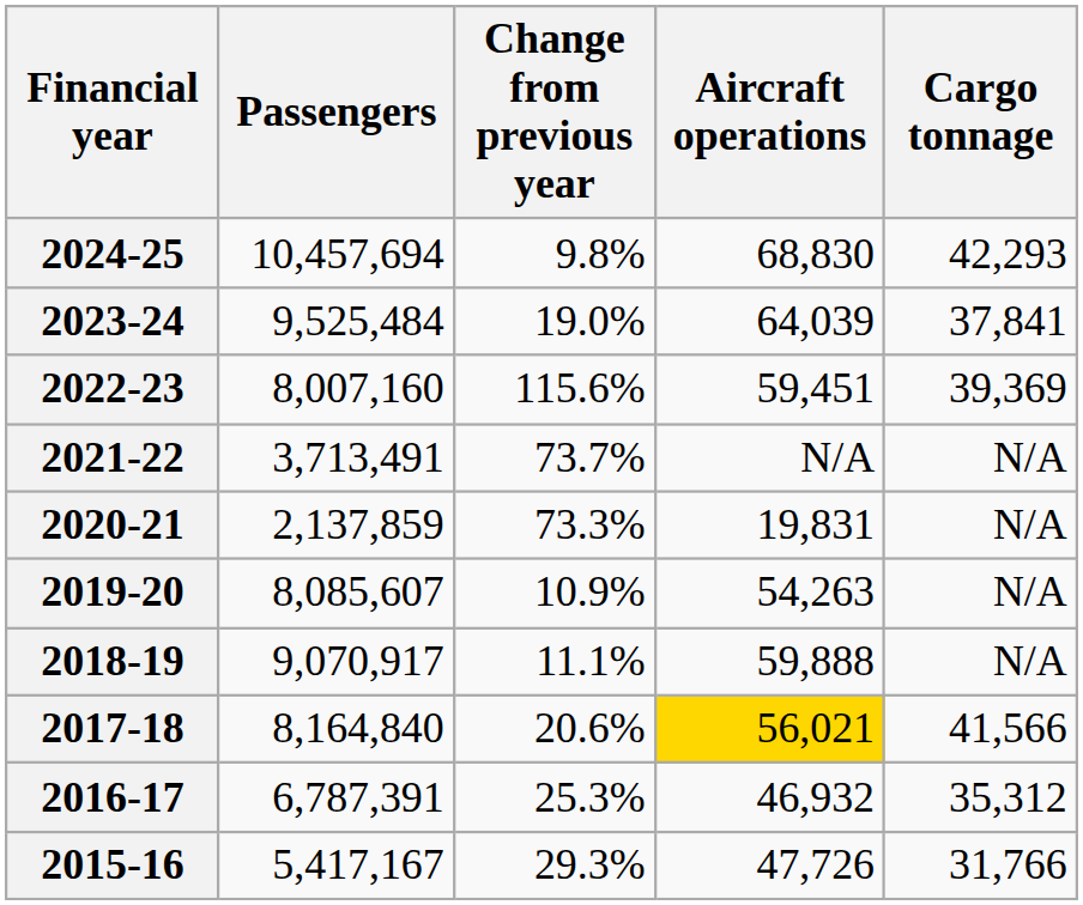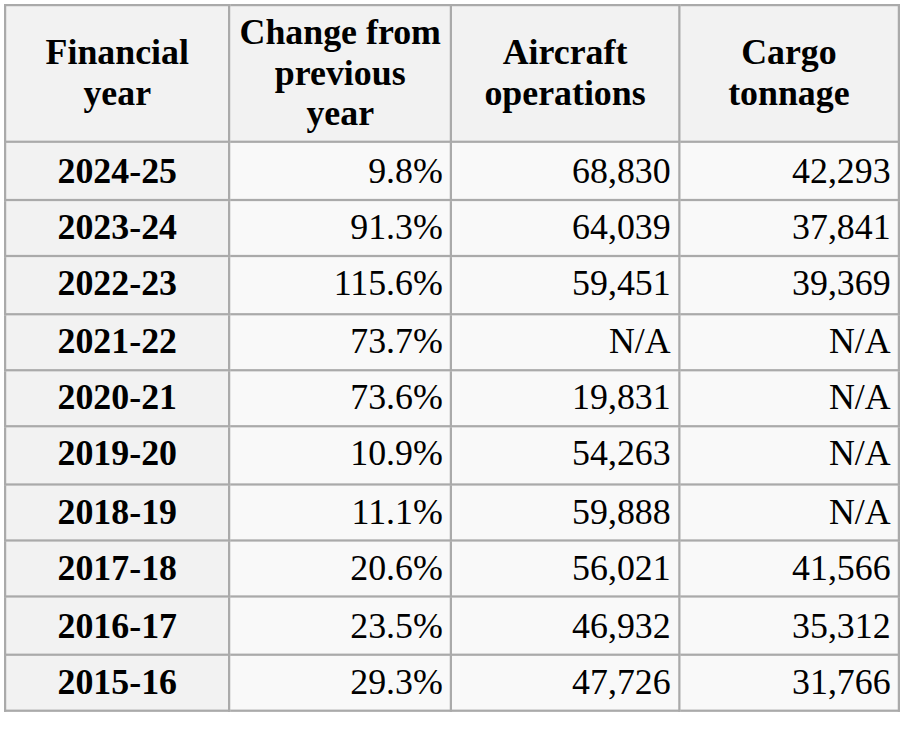 <table class="wikitable sortable" style="text-align:right; width:400px">
 <tr>
 <th style="width:100px">Financial year</th>
-<th style="width:100px">Passengers</th>
 <th style="width:100px">Change from previous year</th>
 <th style="width:100px">Aircraft operations</th>
 <th style="width:100px">Cargo tonnage</th>
 </tr>
 <tr>
 <th>2024-25</th>
-<td>10,457,694</td>
 <td>9.8%</td>
 <td>68,830</td>
 <td>42,293</td>
 </tr>
 <tr>
 <th>2023-24</th>
-<td>9,525,484</td>
-<td>19.0%</td>
+<td>91.3%</td>
 <td>64,039</td>
 <td>37,841</td>
 </tr>
 <tr>
 <th>2022-23</th>
-<td>8,007,160</td>
 <td>115.6%</td>
 <td>59,451</td>
 <td>39,369</td>
 </tr>
 <tr>
 <th>2021-22</th>
-<td>3,713,491</td>
 <td>73.7%</td>
 <td>N/A</td>
 <td>N/A</td>
 </tr>
 <tr>
 <th>2020-21</th>
-<td>2,137,859</td>
-<td>73.3%</td>
+<td>73.6%</td>
 <td>19,831</td>
 <td>N/A</td>
 </tr>
 <tr>
 <th>2019-20</th>
-<td>8,085,607</td>
 <td>10.9%</td>
 <td>54,263</td>
 <td>N/A</td>
 </tr>
 <tr>
 <th>2018-19</th>
-<td>9,070,917</td>
 <td>11.1%</td>
 <td>59,888</td>
 <td>N/A</td>
 </tr>
 <tr>
 <th>2017-18</th>
-<td>8,164,840</td>
 <td>20.6%</td>
-<td style="background: gold;">56,021</td>
+<td>56,021</td>
 <td>41,566</td>
 </tr>
 <tr>
 <th>2016-17</th>
-<td>6,787,391</td>
-<td>25.3%</td>
+<td>23.5%</td>
 <td>46,932</td>
 <td>35,312</td>
 </tr>
 <tr>
 <th>2015-16</th>
-<td>5,417,167</td>
 <td>29.3%</td>
 <td>47,726</td>
 <td>31,766</td>
 </tr>
 </table>
